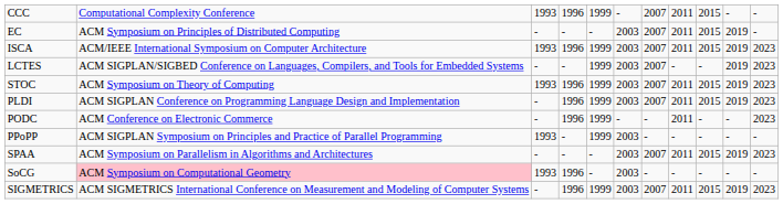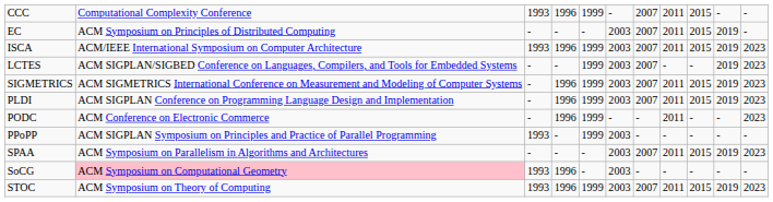 <table class="wikitable">
 <tr>
 <td>CCC</td>
 <td><a href='#'>Computational Complexity Conference</a></td>
 <td>1993</td>
 <td>1996</td>
 <td>1999</td>
 <td>-</td>
 <td>2007</td>
 <td>2011</td>
 <td>2015</td>
 <td>-</td>
 <td>-</td>
 </tr>
 <tr>
 <td>EC</td>
 <td>ACM <a href='#'>Symposium on Principles of Distributed Computing</a></td>
 <td>-</td>
 <td>-</td>
 <td>-</td>
 <td>2003</td>
 <td>2007</td>
 <td>2011</td>
 <td>2015</td>
 <td>2019</td>
 <td>-</td>
 </tr>
 <tr>
 <td>ISCA</td>
 <td>ACM/IEEE <a href='#'>International Symposium on Computer Architecture</a></td>
 <td>1993</td>
 <td>1996</td>
 <td>1999</td>
 <td>2003</td>
 <td>2007</td>
 <td>2011</td>
 <td>2015</td>
 <td>2019</td>
 <td>2023</td>
 </tr>
 <tr>
 <td>LCTES</td>
 <td>ACM SIGPLAN/SIGBED <a href='#'>Conference on Languages, Compilers, and Tools for Embedded Systems</a></td>
 <td>-</td>
 <td>-</td>
 <td>1999</td>
 <td>2003</td>
 <td>2007</td>
 <td>-</td>
 <td>-</td>
 <td>2019</td>
 <td>2023</td>
 </tr>
 <tr>
-<td>STOC</td>
-<td>ACM <a href='#'>Symposium on Theory of Computing</a></td>
-<td>1993</td>
+<td>SIGMETRICS</td>
+<td>ACM SIGMETRICS <a href='#'>International Conference on Measurement and Modeling of Computer Systems</a></td>
+<td>-</td>
 <td>1996</td>
 <td>1999</td>
 <td>2003</td>
 <td>2007</td>
 <td>2011</td>
 <td>2015</td>
 <td>2019</td>
 <td>2023</td>
 </tr>
 <tr>
 <td>PLDI</td>
 <td>ACM SIGPLAN <a href='#'>Conference on Programming Language Design and Implementation</a></td>
 <td>-</td>
 <td>1996</td>
 <td>1999</td>
 <td>2003</td>
 <td>2007</td>
 <td>2011</td>
 <td>2015</td>
 <td>2019</td>
 <td>2023</td>
 </tr>
 <tr>
 <td>PODC</td>
 <td>ACM <a href='#'>Conference on Electronic Commerce</a></td>
 <td>-</td>
 <td>1996</td>
 <td>1999</td>
 <td>-</td>
 <td>-</td>
 <td>2011</td>
 <td>-</td>
 <td>-</td>
 <td>2023</td>
 </tr>
 <tr>
 <td>PPoPP</td>
 <td>ACM SIGPLAN <a href='#'>Symposium on Principles and Practice of Parallel Programming</a></td>
 <td>1993</td>
 <td>-</td>
 <td>1999</td>
 <td>2003</td>
 <td>-</td>
 <td>-</td>
 <td>-</td>
 <td>-</td>
 <td>-</td>
 </tr>
 <tr>
 <td>SPAA</td>
 <td>ACM <a href='#'>Symposium on Parallelism in Algorithms and Architectures</a></td>
 <td>-</td>
 <td>-</td>
 <td>-</td>
 <td>2003</td>
 <td>2007</td>
 <td>2011</td>
 <td>2015</td>
 <td>2019</td>
 <td>2023</td>
 </tr>
 <tr>
 <td>SoCG</td>
 <td style="background: pink;">ACM <a href='#'>Symposium on Computational Geometry</a></td>
 <td>1993</td>
 <td>1996</td>
 <td>-</td>
 <td>2003</td>
 <td>-</td>
 <td>-</td>
 <td>-</td>
 <td>-</td>
 <td>-</td>
 </tr>
 <tr>
-<td>SIGMETRICS</td>
-<td>ACM SIGMETRICS <a href='#'>International Conference on Measurement and Modeling of Computer Systems</a></td>
-<td>-</td>
+<td>STOC</td>
+<td>ACM <a href='#'>Symposium on Theory of Computing</a></td>
+<td>1993</td>
 <td>1996</td>
 <td>1999</td>
 <td>2003</td>
 <td>2007</td>
 <td>2011</td>
 <td>2015</td>
 <td>2019</td>
 <td>2023</td>
 </tr>
 </table>
